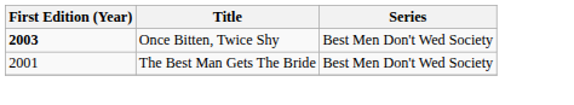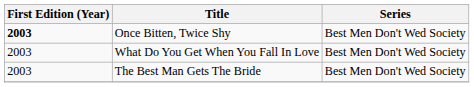 <table class="wikitable sortable">
 <tr>
 <th>First Edition (Year)</th>
 <th>Title</th>
 <th>Series</th>
 </tr>
 <tr>
 <td><strong>2003</strong></td>
 <td>Once Bitten, Twice Shy</td>
 <td>Best Men Don't Wed Society</td>
 </tr>
 <tr>
-<td>2001</td>
+<td>2003</td>
+<td>What Do You Get When You Fall In Love</td>
+<td>Best Men Don't Wed Society</td>
+</tr>
+<tr>
+<td>2003</td>
 <td>The Best Man Gets The Bride</td>
 <td>Best Men Don't Wed Society</td>
 </tr>
 <tr>
 </tr>
 </table>
